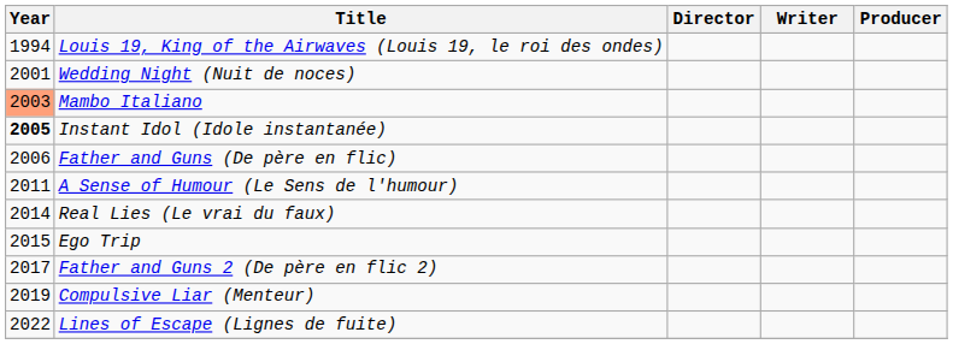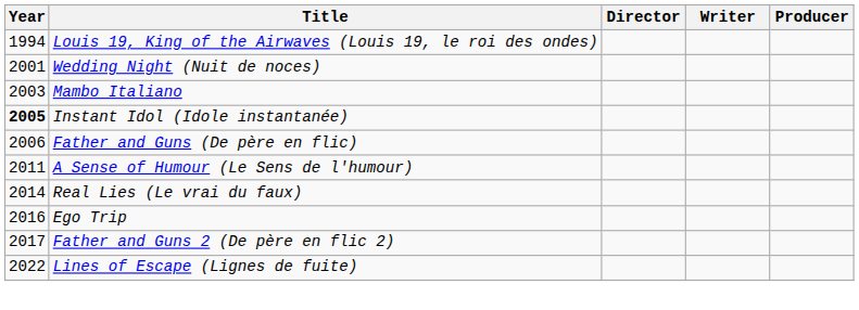 <table class="wikitable">
 <tr>
 <th>Year</th>
 <th>Title</th>
 <th width=65>Director</th>
 <th width=65>Writer</th>
 <th width=65>Producer</th>
 </tr>
 <tr>
 <td>1994</td>
 <td><em><a href='#'>Louis 19, King of the Airwaves</a> (Louis 19, le roi des ondes)</em></td>
 <td></td>
 <td></td>
 <td></td>
 </tr>
 <tr>
 <td>2001</td>
 <td><em><a href='#'>Wedding Night</a> (Nuit de noces)</em></td>
 <td></td>
 <td></td>
 <td></td>
 </tr>
 <tr>
-<td style="background: lightsalmon;">2003</td>
+<td>2003</td>
 <td><em><a href='#'>Mambo Italiano</a></em></td>
 <td></td>
 <td></td>
 <td></td>
 </tr>
 <tr>
 <td><strong>2005</strong></td>
 <td><em>Instant Idol (Idole instantanée)</em></td>
 <td></td>
 <td></td>
 <td></td>
 </tr>
 <tr>
 <td>2006</td>
 <td><em><a href='#'>Father and Guns</a> (De père en flic)</em></td>
 <td></td>
 <td></td>
 <td></td>
 </tr>
 <tr>
 <td>2011</td>
 <td><em><a href='#'>A Sense of Humour</a> (Le Sens de l'humour)</em></td>
 <td></td>
 <td></td>
 <td></td>
 </tr>
 <tr>
 <td>2014</td>
 <td><em>Real Lies (Le vrai du faux)</em></td>
 <td></td>
 <td></td>
 <td></td>
 </tr>
 <tr>
-<td>2015</td>
+<td>2016</td>
 <td><em>Ego Trip</em></td>
 <td></td>
 <td></td>
 <td></td>
 </tr>
 <tr>
 <td>2017</td>
 <td><em><a href='#'>Father and Guns 2</a> (De père en flic 2)</em></td>
-<td></td>
-<td></td>
-<td></td>
-</tr>
-<tr>
-<td>2019</td>
-<td><em><a href='#'>Compulsive Liar</a> (Menteur)</em></td>
 <td></td>
 <td></td>
 <td></td>
 </tr>
 <tr>
 <td>2022</td>
 <td><em><a href='#'>Lines of Escape</a> (Lignes de fuite)</em></td>
 <td></td>
 <td></td>
 <td></td>
 </tr>
 <tr>
 </tr>
 </table>
